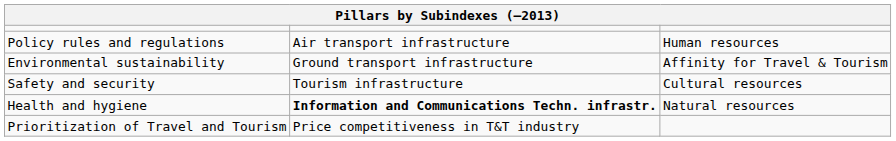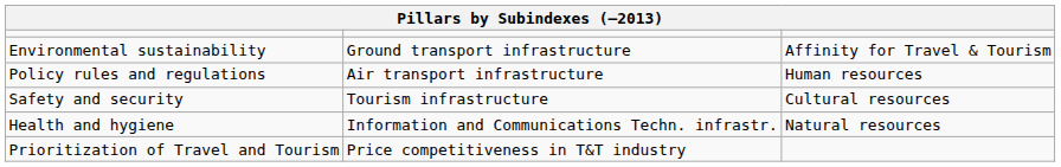 <table class="wikitable">
 <tr>
 <th colspan=3>Pillars by Subindexes (–2013)</th>
 </tr>
 <tr>
 <td></td>
 <td></td>
 <td></td>
 </tr>
 <tr>
+<td>Environmental sustainability</td>
+<td>Ground transport infrastructure</td>
+<td>Affinity for Travel & Tourism</td>
+</tr>
+<tr>
 <td>Policy rules and regulations</td>
 <td>Air transport infrastructure</td>
 <td>Human resources</td>
-</tr>
-<tr>
-<td>Environmental sustainability</td>
-<td>Ground transport infrastructure</td>
-<td>Affinity for Travel & Tourism</td>
 </tr>
 <tr>
 <td>Safety and security</td>
 <td>Tourism infrastructure</td>
 <td>Cultural resources</td>
 </tr>
 <tr>
 <td>Health and hygiene</td>
-<td><strong>Information and Communications Techn. infrastr.</strong></td>
+<td>Information and Communications Techn. infrastr.</td>
 <td>Natural resources</td>
 </tr>
 <tr>
 <td>Prioritization of Travel and Tourism</td>
 <td>Price competitiveness in T&T industry</td>
 <td></td>
 </tr>
 </table>
